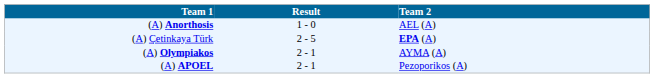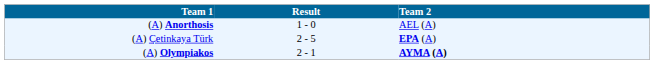 <table cellspacing="0" style="background: #EBF5FF; border: 1px #aaa solid; border-collapse: collapse; font-size: 95%;" width=60%>
 <tr bgcolor=#006699 style="color:white;">
 <th width=25% align="right">Team 1</th>
 <th width=22% align="center">Result</th>
 <th width=30% align="left">Team 2</th>
 </tr>
 <tr>
 <td align=right>(<a href='#'>A</a>) <strong><a href='#'>Anorthosis</a></strong></td>
 <td align=center>1 - 0</td>
 <td align=left><a href='#'>AEL</a> (<a href='#'>A</a>)</td>
 </tr>
 <tr>
 <td align=right>(<a href='#'>A</a>) <a href='#'>Çetinkaya Türk</a></td>
 <td align=center>2 - 5</td>
 <td align=left><strong><a href='#'>EPA</a></strong>  (<a href='#'>A</a>)</td>
 </tr>
 <tr>
 <td align=right>(<a href='#'>A</a>) <strong><a href='#'>Olympiakos</a></strong></td>
 <td align=center>2 - 1</td>
-<td align=left><a href='#'>AYMA</a> (<a href='#'>A</a>)</td>
-</tr>
-<tr>
-<td align=right>(<a href='#'>A</a>) <strong><a href='#'>APOEL</a></strong></td>
-<td align=center>2 - 1</td>
-<td align=left><a href='#'>Pezoporikos</a> (<a href='#'>A</a>)</td>
+<td align=left><strong><a href='#'>AYMA</a> (<a href='#'>A</a>)</strong></td>
 </tr>
 <tr>
 </tr>
 </table>
